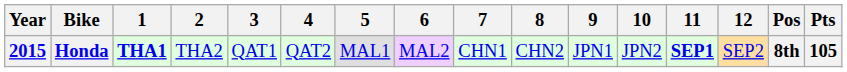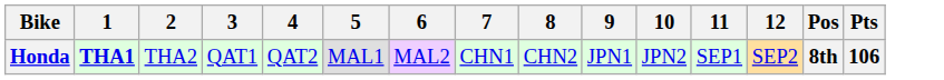 <table class="wikitable" style="text-align:center; font-size:90%">
 <tr>
-<th>Year</th>
 <th>Bike</th>
 <th>1</th>
 <th>2</th>
 <th>3</th>
 <th>4</th>
 <th>5</th>
 <th>6</th>
 <th>7</th>
 <th>8</th>
 <th>9</th>
 <th>10</th>
 <th>11</th>
 <th>12</th>
 <th>Pos</th>
 <th>Pts</th>
 </tr>
 <tr>
-<th><a href='#'>2015</a></th>
 <th><a href='#'>Honda</a></th>
 <td style="background:#dfffdf;"><strong><a href='#'>THA1</a><br></strong></td>
 <td style="background:#dfffdf;"><a href='#'>THA2</a><br></td>
 <td style="background:#dfffdf;"><a href='#'>QAT1</a><br></td>
 <td style="background:#dfffdf;"><a href='#'>QAT2</a><br></td>
 <td style="background:#dfdfdf;"><a href='#'>MAL1</a><br></td>
 <td style="background:#efcfff;"><a href='#'>MAL2</a><br></td>
 <td style="background:#dfffdf;"><a href='#'>CHN1</a><br></td>
 <td style="background:#dfffdf;"><a href='#'>CHN2</a><br></td>
 <td style="background:#dfffdf;"><a href='#'>JPN1</a><br></td>
 <td style="background:#dfffdf;"><a href='#'>JPN2</a><br></td>
-<td style="background:#dfffdf;"><strong><a href='#'>SEP1</a><br></strong></td>
+<td style="background:#dfffdf;"><a href='#'>SEP1</a><br></td>
 <td style="background:#ffdf9f;"><a href='#'>SEP2</a><br></td>
 <th style="background:#;">8th</th>
-<th style="background:#;">105</th>
+<th style="background:#;">106</th>
 </tr>
 </table>
